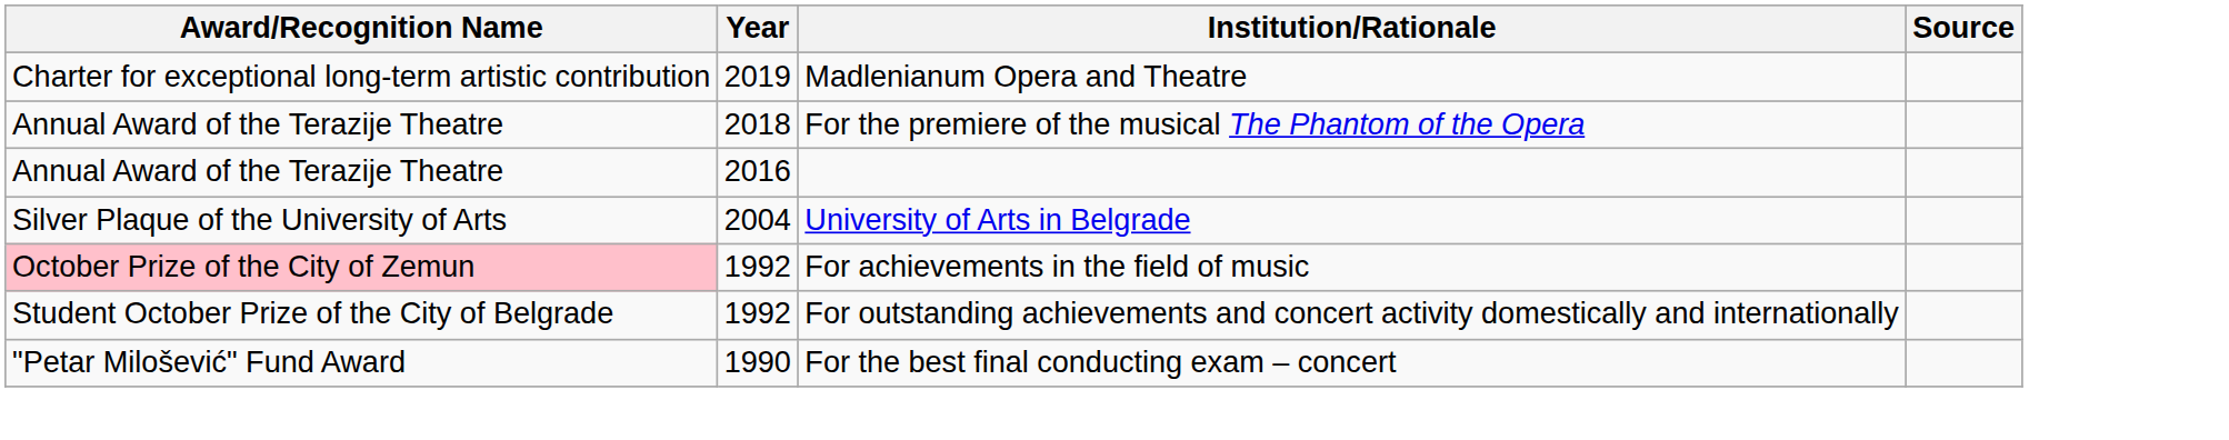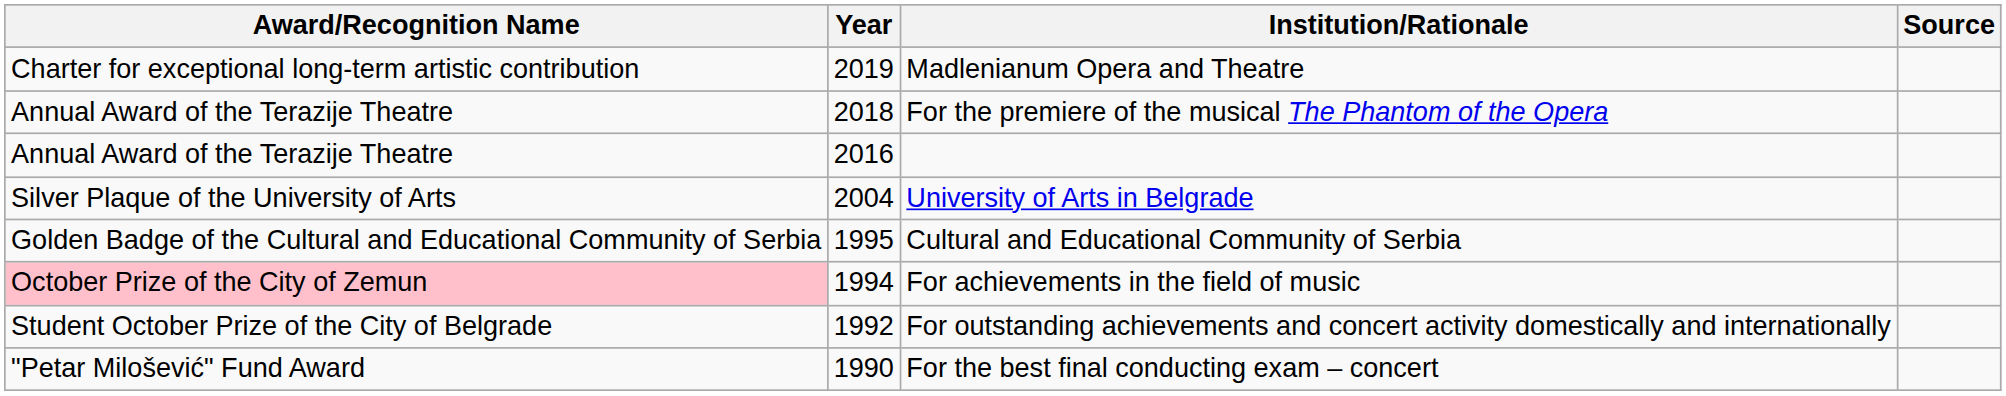 <table class="wikitable">
 <tr>
 <th>Award/Recognition Name</th>
 <th>Year</th>
 <th>Institution/Rationale</th>
 <th>Source</th>
 </tr>
 <tr>
 <td>Charter for exceptional long-term artistic contribution</td>
 <td>2019</td>
 <td>Madlenianum Opera and Theatre</td>
 <td></td>
 </tr>
 <tr>
 <td>Annual Award of the Terazije Theatre</td>
 <td>2018</td>
 <td>For the premiere of the musical <em><a href='#'>The Phantom of the Opera</a></em></td>
 <td></td>
 </tr>
 <tr>
 <td>Annual Award of the Terazije Theatre</td>
 <td>2016</td>
 <td></td>
 <td></td>
 </tr>
 <tr>
 <td>Silver Plaque of the University of Arts</td>
 <td>2004</td>
 <td><a href='#'>University of Arts in Belgrade</a></td>
 <td></td>
 </tr>
 <tr>
+<td>Golden Badge of the Cultural and Educational Community of Serbia</td>
+<td>1995</td>
+<td>Cultural and Educational Community of Serbia</td>
+<td></td>
+</tr>
+<tr>
 <td style="background: pink;">October Prize of the City of Zemun</td>
-<td>1992</td>
+<td>1994</td>
 <td>For achievements in the field of music</td>
 <td></td>
 </tr>
 <tr>
 <td>Student October Prize of the City of Belgrade</td>
 <td>1992</td>
 <td>For outstanding achievements and concert activity domestically and internationally</td>
 <td></td>
 </tr>
 <tr>
 <td>"Petar Milošević" Fund Award</td>
 <td>1990</td>
 <td>For the best final conducting exam – concert</td>
 <td></td>
 </tr>
 </table>
